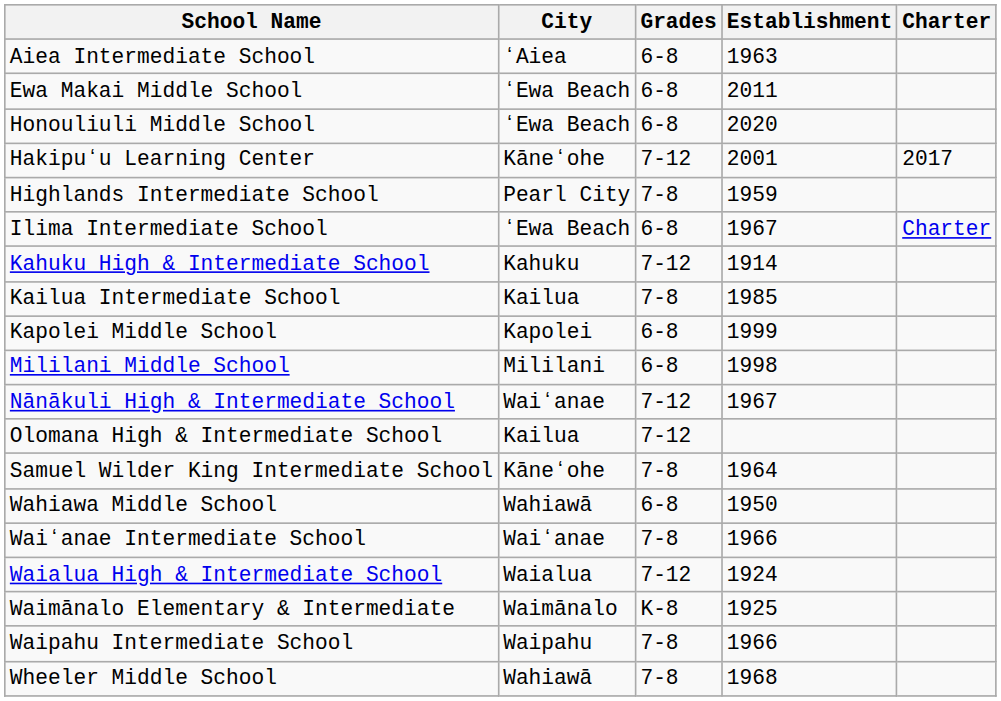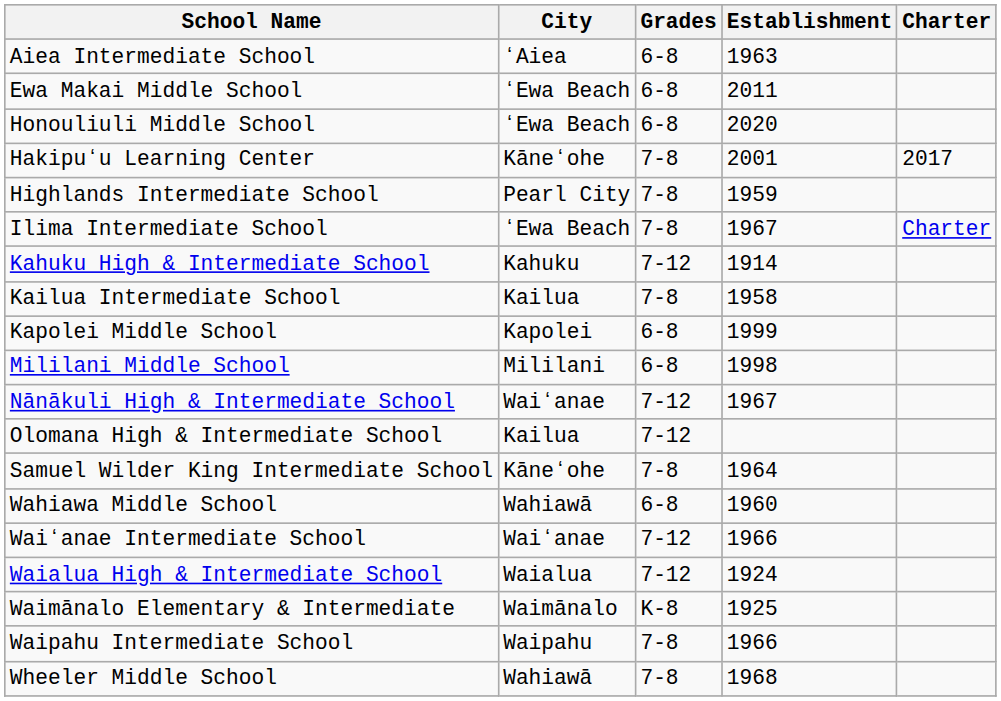 <table class="wikitable">
 <tr>
 <th>School Name</th>
 <th>City</th>
 <th>Grades</th>
 <th>Establishment</th>
 <th>Charter</th>
 </tr>
 <tr>
 <td>Aiea Intermediate School</td>
 <td>ʻAiea</td>
 <td>6-8</td>
 <td>1963</td>
 <td></td>
 </tr>
 <tr>
 <td>Ewa Makai Middle School</td>
 <td>ʻEwa Beach</td>
 <td>6-8</td>
 <td>2011</td>
 <td></td>
 </tr>
 <tr>
 <td>Honouliuli Middle School</td>
 <td>ʻEwa Beach</td>
 <td>6-8</td>
 <td>2020</td>
 <td></td>
 </tr>
 <tr>
 <td>Hakipuʻu Learning Center</td>
 <td>Kāneʻohe</td>
-<td>7-12</td>
+<td>7-8</td>
 <td>2001</td>
 <td>2017</td>
 </tr>
 <tr>
 <td>Highlands Intermediate School</td>
 <td>Pearl City</td>
 <td>7-8</td>
 <td>1959</td>
 <td></td>
 </tr>
 <tr>
 <td>Ilima Intermediate School</td>
 <td>ʻEwa Beach</td>
-<td>6-8</td>
+<td>7-8</td>
 <td>1967</td>
 <td><a href='#'>Charter</a></td>
 </tr>
 <tr>
 <td><a href='#'>Kahuku High & Intermediate School</a></td>
 <td>Kahuku</td>
 <td>7-12</td>
 <td>1914</td>
 <td></td>
 </tr>
 <tr>
 <td>Kailua Intermediate School</td>
 <td>Kailua</td>
 <td>7-8</td>
-<td>1985</td>
+<td>1958</td>
 <td></td>
 </tr>
 <tr>
 <td>Kapolei Middle School</td>
 <td>Kapolei</td>
 <td>6-8</td>
 <td>1999</td>
 <td></td>
 </tr>
 <tr>
 <td><a href='#'>Mililani Middle School</a></td>
 <td>Mililani</td>
 <td>6-8</td>
 <td>1998</td>
 <td></td>
 </tr>
 <tr>
 <td><a href='#'>Nānākuli High & Intermediate School</a></td>
 <td>Waiʻanae</td>
 <td>7-12</td>
 <td>1967</td>
 <td></td>
 </tr>
 <tr>
 <td>Olomana High & Intermediate School</td>
 <td>Kailua</td>
 <td>7-12</td>
 <td></td>
 <td></td>
 </tr>
 <tr>
 <td>Samuel Wilder King Intermediate School</td>
 <td>Kāneʻohe</td>
 <td>7-8</td>
 <td>1964</td>
 <td></td>
 </tr>
 <tr>
 <td>Wahiawa Middle School</td>
 <td>Wahiawā</td>
 <td>6-8</td>
-<td>1950</td>
+<td>1960</td>
 <td></td>
 </tr>
 <tr>
 <td>Waiʻanae Intermediate School</td>
 <td>Waiʻanae</td>
-<td>7-8</td>
+<td>7-12</td>
 <td>1966</td>
 <td></td>
 </tr>
 <tr>
 <td><a href='#'>Waialua High & Intermediate School</a></td>
 <td>Waialua</td>
 <td>7-12</td>
 <td>1924</td>
 <td></td>
 </tr>
 <tr>
 <td>Waimānalo Elementary & Intermediate</td>
 <td>Waimānalo</td>
 <td>K-8</td>
 <td>1925</td>
 <td></td>
 </tr>
 <tr>
 <td>Waipahu Intermediate School</td>
 <td>Waipahu</td>
 <td>7-8</td>
 <td>1966</td>
 <td></td>
 </tr>
 <tr>
 <td>Wheeler Middle School</td>
 <td>Wahiawā</td>
 <td>7-8</td>
 <td>1968</td>
 <td></td>
 </tr>
 </table>
